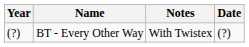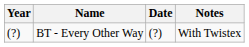 <table class="wikitable">
 <tr>
 <th>Year</th>
 <th>Name</th>
+<th>Date</th>
 <th>Notes</th>
-<th>Date</th>
 </tr>
 <tr>
 <td>(?)</td>
 <td>BT - Every Other Way</td>
+<td>(?)</td>
 <td>With Twistex</td>
-<td>(?)</td>
 </tr>
 </table>
